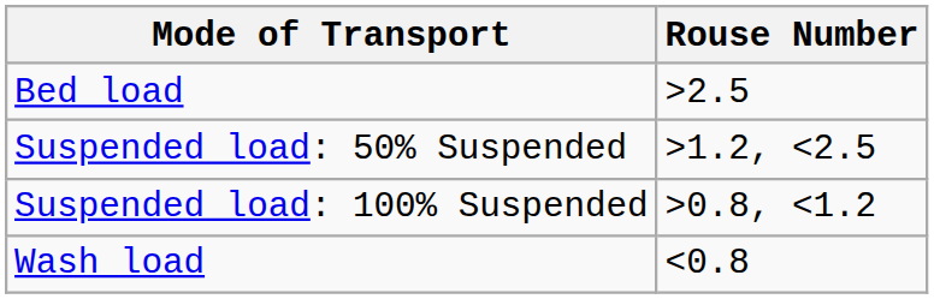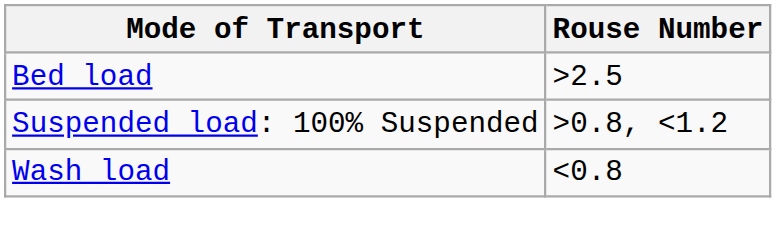 <table class="wikitable">
 <tr>
 <th>Mode of Transport</th>
 <th>Rouse Number</th>
 </tr>
 <tr>
 <td><a href='#'>Bed load</a></td>
 <td>>2.5</td>
 </tr>
 <tr>
-<td><a href='#'>Suspended load</a>: 50% Suspended</td>
-<td>>1.2, <2.5</td>
-</tr>
-<tr>
 <td><a href='#'>Suspended load</a>: 100% Suspended</td>
 <td>>0.8, <1.2</td>
 </tr>
 <tr>
 <td><a href='#'>Wash load</a></td>
 <td><0.8</td>
 </tr>
 </table>
